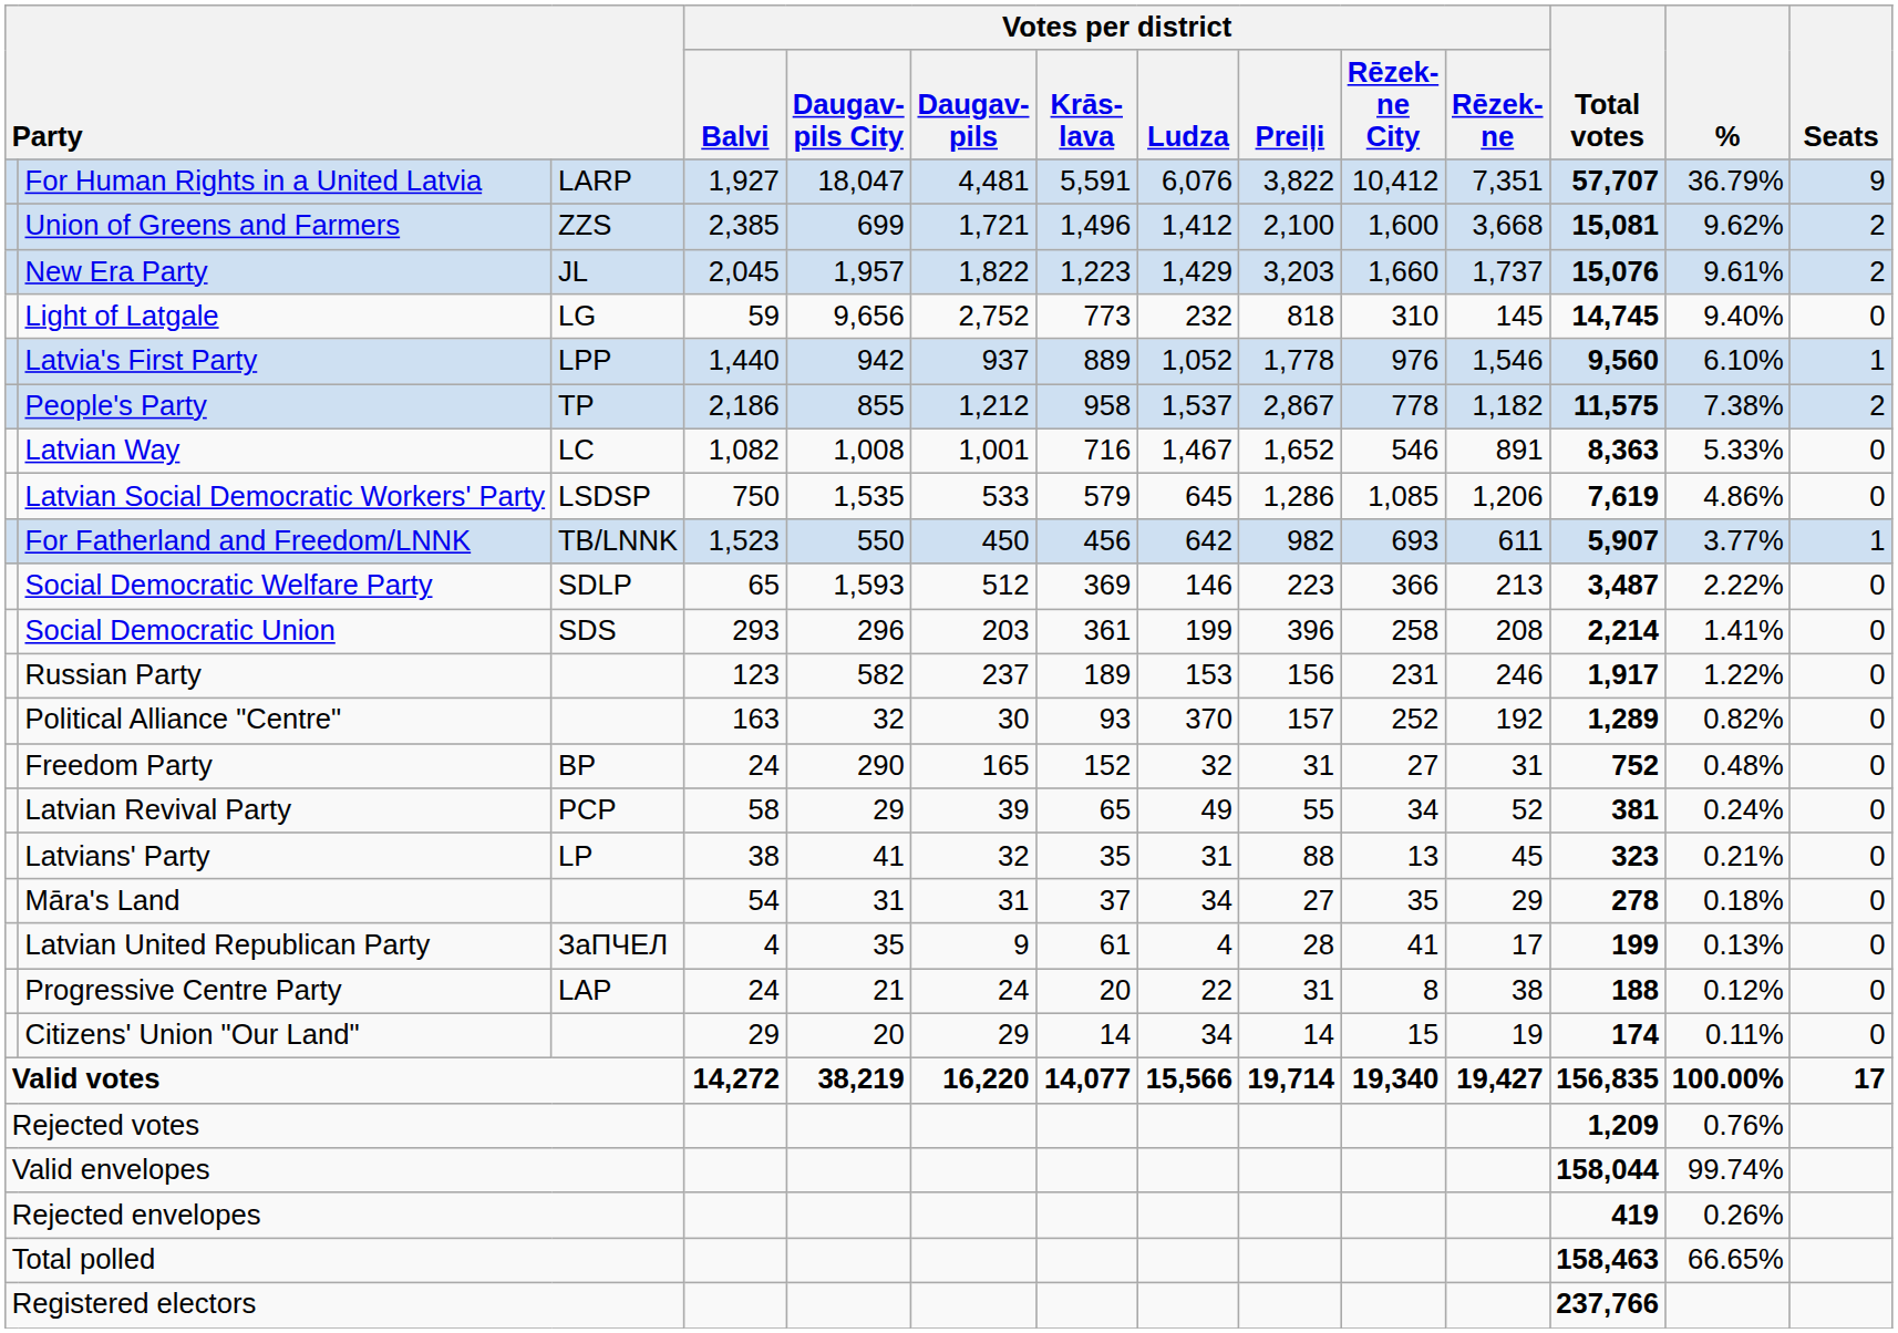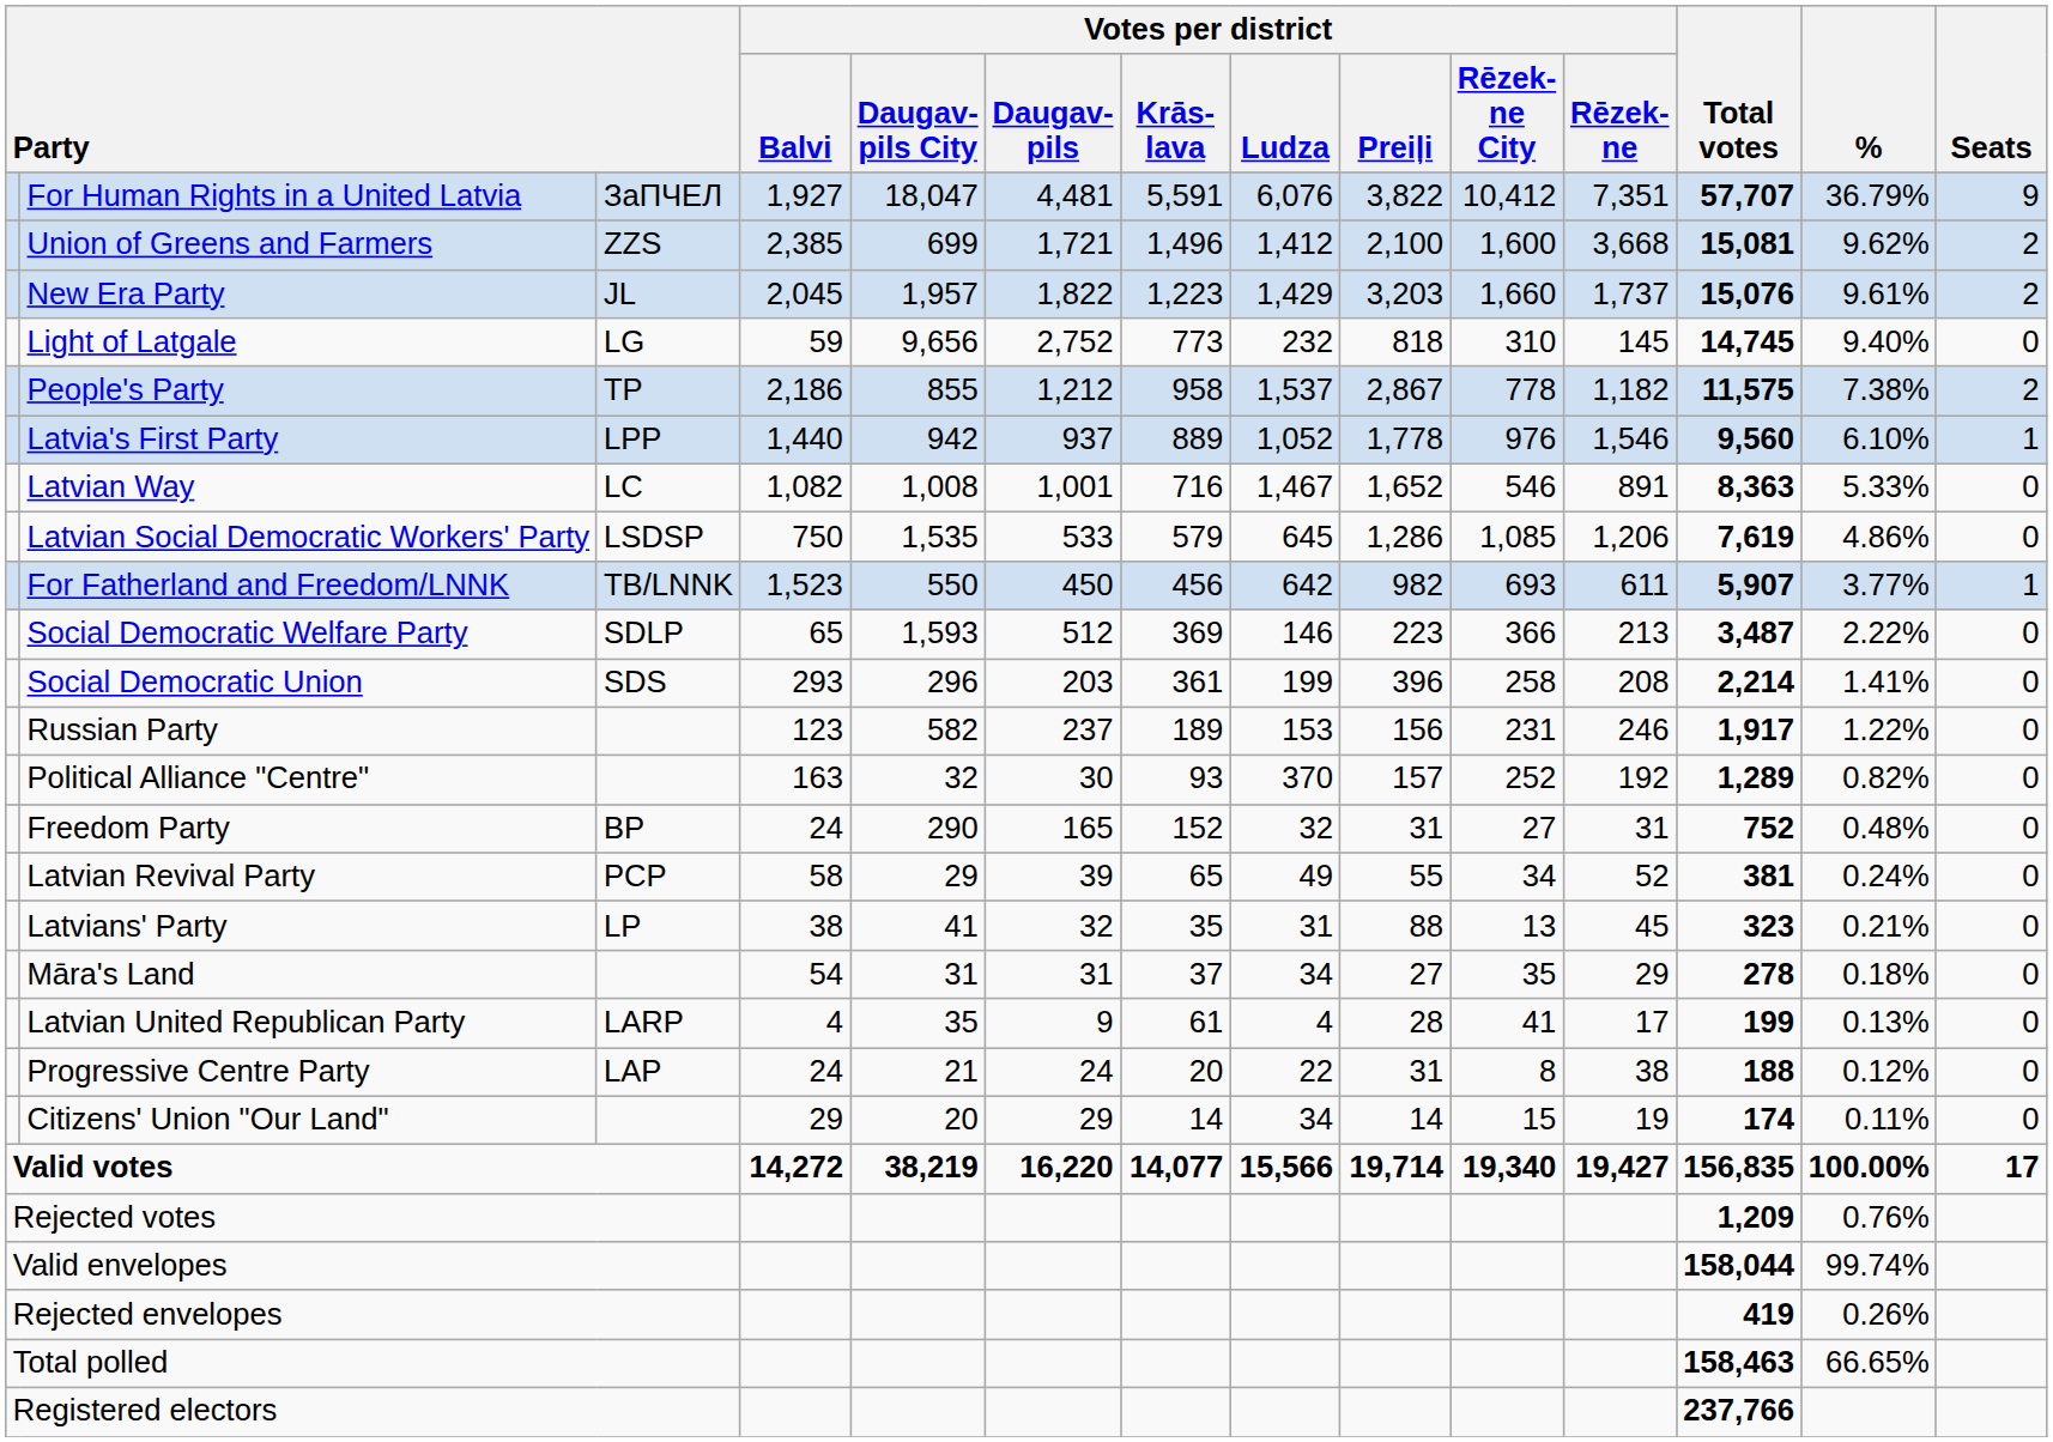 <table class="wikitable" border="1" style="text-align:right;">
 <tr>
 <th style="text-align:left;" valign=bottom rowspan=2 colspan=3>Party</th>
 <th colspan=8>Votes per district</th>
 <th align=center valign=bottom rowspan=2 width="50">Total votes</th>
 <th align=center valign=bottom rowspan=2 width="50">%</th>
 <th align=center valign=bottom rowspan=2 width="50">Seats</th>
 </tr>
 <tr>
 <th align=center valign=bottom width="50"><a href='#'>Balvi</a></th>
 <th align=center valign=bottom width="50"><a href='#'>Daugav- pils City</a></th>
 <th align=center valign=bottom width="50"><a href='#'>Daugav- pils</a></th>
 <th align=center valign=bottom width="50"><a href='#'>Krās- lava</a></th>
 <th align=center valign=bottom width="50"><a href='#'>Ludza</a></th>
 <th align=center valign=bottom width="50"><a href='#'>Preiļi</a></th>
 <th align=center valign=bottom width="50"><a href='#'>Rēzek- ne City</a></th>
 <th align=center valign=bottom width="50"><a href='#'>Rēzek- ne</a></th>
 </tr>
 <tr style="background:#CEE0F2;">
 <td></td>
 <td align=left><a href='#'>For Human Rights in a United Latvia</a></td>
-<td align=left>LARP</td>
+<td align=left>ЗаПЧЕЛ</td>
 <td>1,927</td>
 <td>18,047</td>
 <td>4,481</td>
 <td>5,591</td>
 <td>6,076</td>
 <td>3,822</td>
 <td>10,412</td>
 <td>7,351</td>
 <td><strong>57,707</strong></td>
 <td>36.79%</td>
 <td>9</td>
 </tr>
 <tr style="background:#CEE0F2;">
 <td></td>
 <td align=left><a href='#'>Union of Greens and Farmers</a></td>
 <td align=left>ZZS</td>
 <td>2,385</td>
 <td>699</td>
 <td>1,721</td>
 <td>1,496</td>
 <td>1,412</td>
 <td>2,100</td>
 <td>1,600</td>
 <td>3,668</td>
 <td><strong>15,081</strong></td>
 <td>9.62%</td>
 <td>2</td>
 </tr>
 <tr style="background:#CEE0F2;">
 <td></td>
 <td align=left><a href='#'>New Era Party</a></td>
 <td align=left>JL</td>
 <td>2,045</td>
 <td>1,957</td>
 <td>1,822</td>
 <td>1,223</td>
 <td>1,429</td>
 <td>3,203</td>
 <td>1,660</td>
 <td>1,737</td>
 <td><strong>15,076</strong></td>
 <td>9.61%</td>
 <td>2</td>
 </tr>
 <tr>
 <td></td>
 <td align=left><a href='#'>Light of Latgale</a></td>
 <td align=left>LG</td>
 <td>59</td>
 <td>9,656</td>
 <td>2,752</td>
 <td>773</td>
 <td>232</td>
 <td>818</td>
 <td>310</td>
 <td>145</td>
 <td><strong>14,745</strong></td>
 <td>9.40%</td>
 <td>0</td>
 </tr>
 <tr style="background:#CEE0F2;">
 <td></td>
+<td align=left><a href='#'>People's Party</a></td>
+<td align=left>TP</td>
+<td>2,186</td>
+<td>855</td>
+<td>1,212</td>
+<td>958</td>
+<td>1,537</td>
+<td>2,867</td>
+<td>778</td>
+<td>1,182</td>
+<td><strong>11,575</strong></td>
+<td>7.38%</td>
+<td>2</td>
+</tr>
+<tr style="background:#CEE0F2;">
+<td></td>
 <td align=left><a href='#'>Latvia's First Party</a></td>
 <td align=left>LPP</td>
 <td>1,440</td>
 <td>942</td>
 <td>937</td>
 <td>889</td>
 <td>1,052</td>
 <td>1,778</td>
 <td>976</td>
 <td>1,546</td>
 <td><strong>9,560</strong></td>
 <td>6.10%</td>
 <td>1</td>
-</tr>
-<tr style="background:#CEE0F2;">
-<td></td>
-<td align=left><a href='#'>People's Party</a></td>
-<td align=left>TP</td>
-<td>2,186</td>
-<td>855</td>
-<td>1,212</td>
-<td>958</td>
-<td>1,537</td>
-<td>2,867</td>
-<td>778</td>
-<td>1,182</td>
-<td><strong>11,575</strong></td>
-<td>7.38%</td>
-<td>2</td>
 </tr>
 <tr>
 <td></td>
 <td align=left><a href='#'>Latvian Way</a></td>
 <td align=left>LC</td>
 <td>1,082</td>
 <td>1,008</td>
 <td>1,001</td>
 <td>716</td>
 <td>1,467</td>
 <td>1,652</td>
 <td>546</td>
 <td>891</td>
 <td><strong>8,363</strong></td>
 <td>5.33%</td>
 <td>0</td>
 </tr>
 <tr>
 <td></td>
 <td align=left style="white-space: nowrap;"><a href='#'>Latvian Social Democratic Workers' Party</a></td>
 <td align=left>LSDSP</td>
 <td>750</td>
 <td>1,535</td>
 <td>533</td>
 <td>579</td>
 <td>645</td>
 <td>1,286</td>
 <td>1,085</td>
 <td>1,206</td>
 <td><strong>7,619</strong></td>
 <td>4.86%</td>
 <td>0</td>
 </tr>
 <tr style="background:#CEE0F2;">
 <td></td>
 <td align=left><a href='#'>For Fatherland and Freedom/LNNK</a></td>
 <td align=left>TB/LNNK</td>
 <td>1,523</td>
 <td>550</td>
 <td>450</td>
 <td>456</td>
 <td>642</td>
 <td>982</td>
 <td>693</td>
 <td>611</td>
 <td><strong>5,907</strong></td>
 <td>3.77%</td>
 <td>1</td>
 </tr>
 <tr>
 <td></td>
 <td align=left><a href='#'>Social Democratic Welfare Party</a></td>
 <td align=left>SDLP</td>
 <td>65</td>
 <td>1,593</td>
 <td>512</td>
 <td>369</td>
 <td>146</td>
 <td>223</td>
 <td>366</td>
 <td>213</td>
 <td><strong>3,487</strong></td>
 <td>2.22%</td>
 <td>0</td>
 </tr>
 <tr>
 <td></td>
 <td align=left><a href='#'>Social Democratic Union</a></td>
 <td align=left>SDS</td>
 <td>293</td>
 <td>296</td>
 <td>203</td>
 <td>361</td>
 <td>199</td>
 <td>396</td>
 <td>258</td>
 <td>208</td>
 <td><strong>2,214</strong></td>
 <td>1.41%</td>
 <td>0</td>
 </tr>
 <tr>
 <td></td>
 <td align=left>Russian Party</td>
 <td align=left></td>
 <td>123</td>
 <td>582</td>
 <td>237</td>
 <td>189</td>
 <td>153</td>
 <td>156</td>
 <td>231</td>
 <td>246</td>
 <td><strong>1,917</strong></td>
 <td>1.22%</td>
 <td>0</td>
 </tr>
 <tr>
 <td></td>
 <td align=left>Political Alliance "Centre"</td>
 <td align=left></td>
 <td>163</td>
 <td>32</td>
 <td>30</td>
 <td>93</td>
 <td>370</td>
 <td>157</td>
 <td>252</td>
 <td>192</td>
 <td><strong>1,289</strong></td>
 <td>0.82%</td>
 <td>0</td>
 </tr>
 <tr>
 <td></td>
 <td align=left>Freedom Party</td>
 <td align=left>BP</td>
 <td>24</td>
 <td>290</td>
 <td>165</td>
 <td>152</td>
 <td>32</td>
 <td>31</td>
 <td>27</td>
 <td>31</td>
 <td><strong>752</strong></td>
 <td>0.48%</td>
 <td>0</td>
 </tr>
 <tr>
 <td></td>
 <td align=left>Latvian Revival Party</td>
 <td align=left>PCP</td>
 <td>58</td>
 <td>29</td>
 <td>39</td>
 <td>65</td>
 <td>49</td>
 <td>55</td>
 <td>34</td>
 <td>52</td>
 <td><strong>381</strong></td>
 <td>0.24%</td>
 <td>0</td>
 </tr>
 <tr>
 <td></td>
 <td align=left>Latvians' Party</td>
 <td align=left>LP</td>
 <td>38</td>
 <td>41</td>
 <td>32</td>
 <td>35</td>
 <td>31</td>
 <td>88</td>
 <td>13</td>
 <td>45</td>
 <td><strong>323</strong></td>
 <td>0.21%</td>
 <td>0</td>
 </tr>
 <tr>
 <td></td>
 <td align=left>Māra's Land</td>
 <td align=left></td>
 <td>54</td>
 <td>31</td>
 <td>31</td>
 <td>37</td>
 <td>34</td>
 <td>27</td>
 <td>35</td>
 <td>29</td>
 <td><strong>278</strong></td>
 <td>0.18%</td>
 <td>0</td>
 </tr>
 <tr>
 <td></td>
 <td align=left>Latvian United Republican Party</td>
-<td align=left>ЗаПЧЕЛ</td>
+<td align=left>LARP</td>
 <td>4</td>
 <td>35</td>
 <td>9</td>
 <td>61</td>
 <td>4</td>
 <td>28</td>
 <td>41</td>
 <td>17</td>
 <td><strong>199</strong></td>
 <td>0.13%</td>
 <td>0</td>
 </tr>
 <tr>
 <td></td>
 <td align=left>Progressive Centre Party</td>
 <td align=left>LAP</td>
 <td>24</td>
 <td>21</td>
 <td>24</td>
 <td>20</td>
 <td>22</td>
 <td>31</td>
 <td>8</td>
 <td>38</td>
 <td><strong>188</strong></td>
 <td>0.12%</td>
 <td>0</td>
 </tr>
 <tr>
 <td></td>
 <td align=left>Citizens' Union "Our Land"</td>
 <td align=left></td>
 <td>29</td>
 <td>20</td>
 <td>29</td>
 <td>14</td>
 <td>34</td>
 <td>14</td>
 <td>15</td>
 <td>19</td>
 <td><strong>174</strong></td>
 <td>0.11%</td>
 <td>0</td>
 </tr>
 <tr style="font-weight:bold">
 <td align=left colspan=3>Valid votes</td>
 <td>14,272</td>
 <td>38,219</td>
 <td>16,220</td>
 <td>14,077</td>
 <td>15,566</td>
 <td>19,714</td>
 <td>19,340</td>
 <td>19,427</td>
 <td>156,835</td>
 <td>100.00%</td>
 <td>17</td>
 </tr>
 <tr>
 <td align=left colspan=3>Rejected votes</td>
 <td></td>
 <td></td>
 <td></td>
 <td></td>
 <td></td>
 <td></td>
 <td></td>
 <td></td>
 <td><strong>1,209</strong></td>
 <td>0.76%</td>
 <td></td>
 </tr>
 <tr>
 <td align=left colspan=3>Valid envelopes</td>
 <td></td>
 <td></td>
 <td></td>
 <td></td>
 <td></td>
 <td></td>
 <td></td>
 <td></td>
 <td><strong>158,044</strong></td>
 <td>99.74%</td>
 <td></td>
 </tr>
 <tr>
 <td align=left colspan=3>Rejected envelopes</td>
 <td></td>
 <td></td>
 <td></td>
 <td></td>
 <td></td>
 <td></td>
 <td></td>
 <td></td>
 <td><strong>419</strong></td>
 <td>0.26%</td>
 <td></td>
 </tr>
 <tr>
 <td align=left colspan=3>Total polled</td>
 <td></td>
 <td></td>
 <td></td>
 <td></td>
 <td></td>
 <td></td>
 <td></td>
 <td></td>
 <td><strong>158,463</strong></td>
 <td>66.65%</td>
 <td></td>
 </tr>
 <tr>
 <td align=left colspan=3>Registered electors</td>
 <td></td>
 <td></td>
 <td></td>
 <td></td>
 <td></td>
 <td></td>
 <td></td>
 <td></td>
 <td><strong>237,766</strong></td>
 <td></td>
 <td></td>
 </tr>
 </table>
